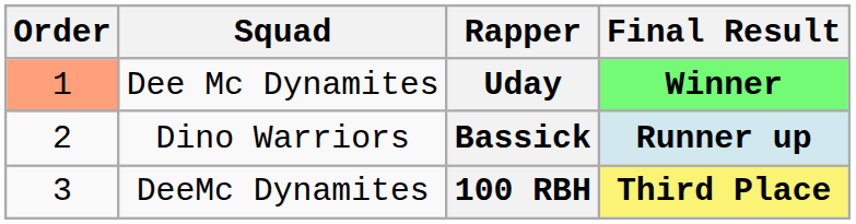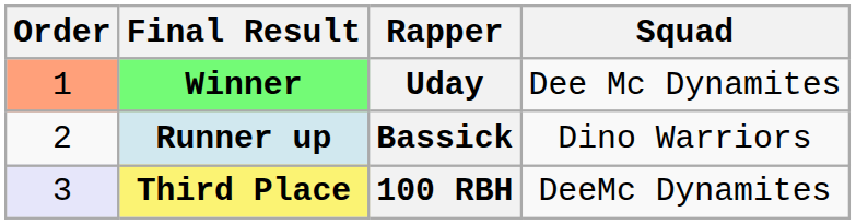 <table class="wikitable" style="text-align:center">
 <tr>
 <th>Order</th>
+<th>Final Result</th>
+<th>Rapper</th>
 <th>Squad</th>
-<th>Rapper</th>
-<th>Final Result</th>
 </tr>
 <tr>
 <td style="background: lightsalmon;">1</td>
+<td bgcolor="#73FB76"><strong>Winner</strong></td>
+<th>Uday</th>
 <td>Dee Mc Dynamites</td>
-<th>Uday</th>
-<td bgcolor="#73FB76"><strong>Winner</strong></td>
 </tr>
 <tr>
 <td>2</td>
+<td bgcolor="#D1E8EF"><strong>Runner up</strong></td>
+<th>Bassick</th>
 <td>Dino Warriors</td>
-<th>Bassick</th>
-<td bgcolor="#D1E8EF"><strong>Runner up</strong></td>
 </tr>
 <tr>
-<td>3</td>
+<td style="background: lavender;">3</td>
+<td bgcolor="#fbf373"><strong>Third Place</strong></td>
+<th>100 RBH</th>
 <td>DeeMc Dynamites</td>
-<th>100 RBH</th>
-<td bgcolor="#fbf373"><strong>Third Place</strong></td>
 </tr>
 </table>
